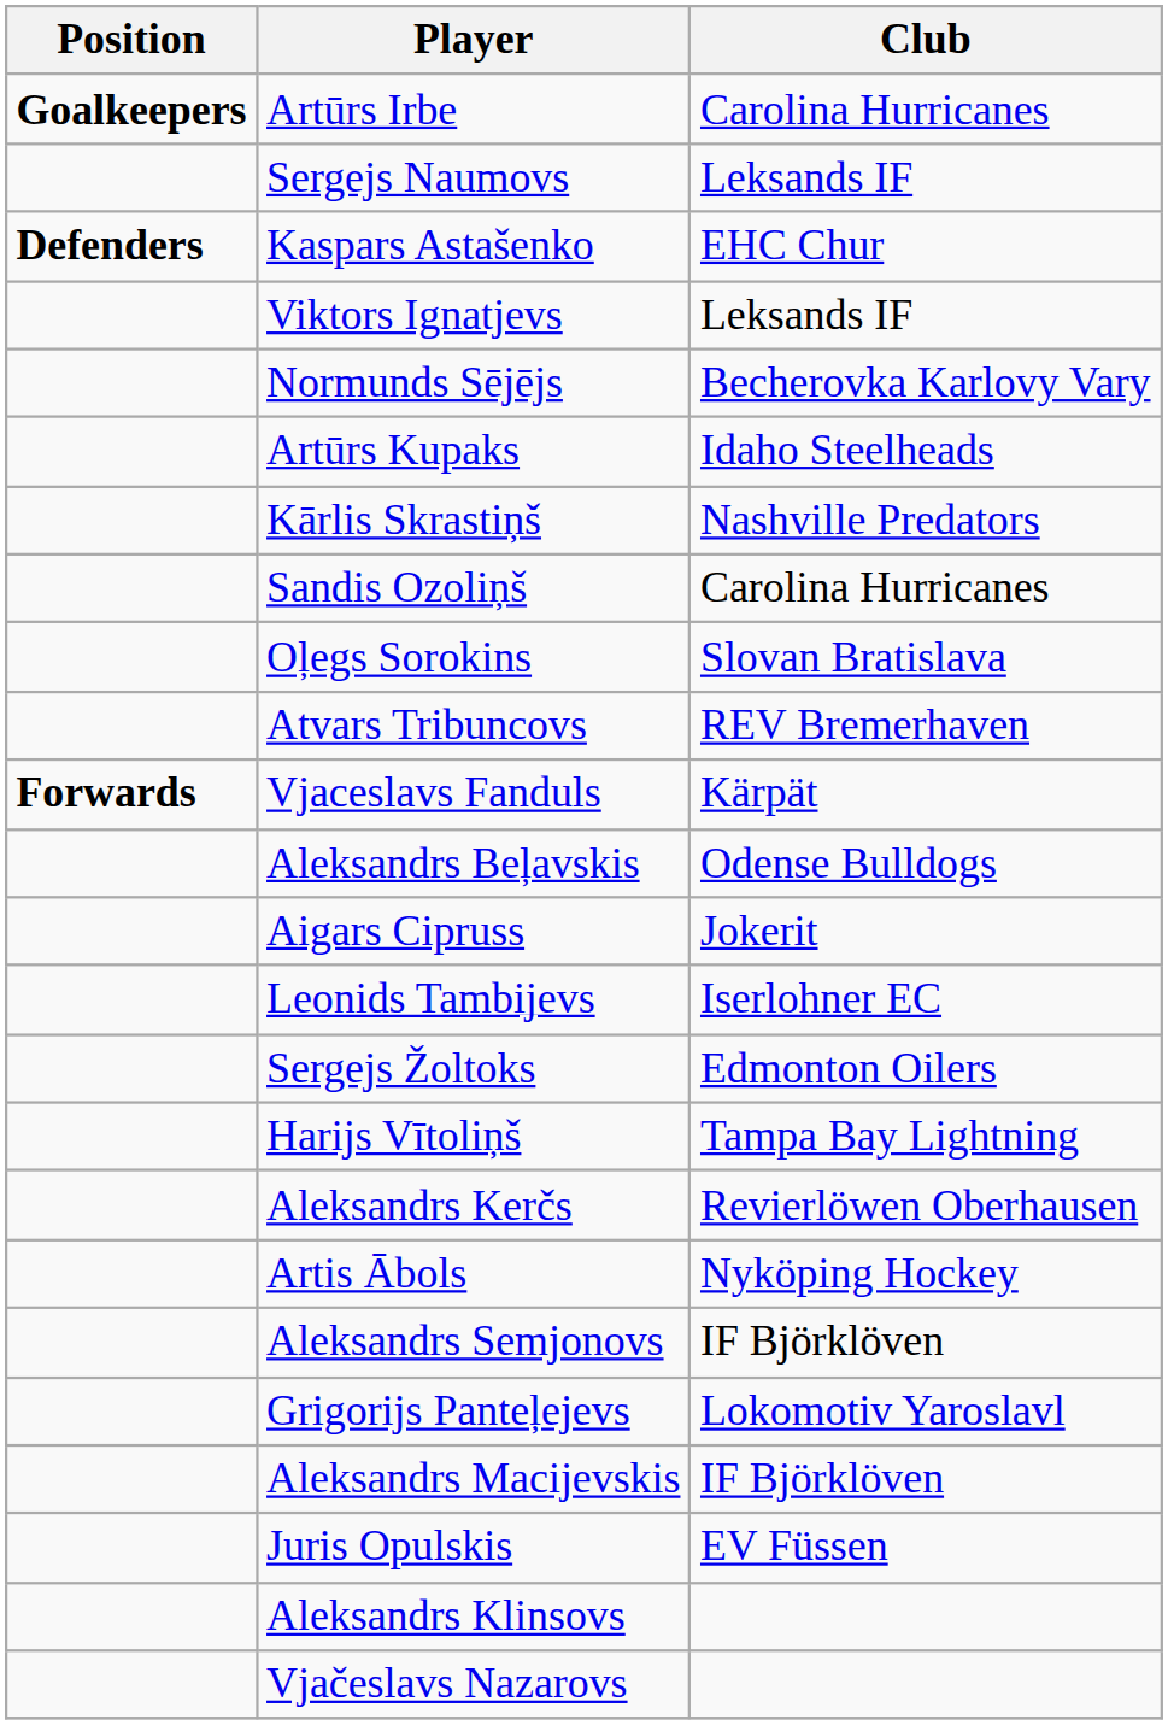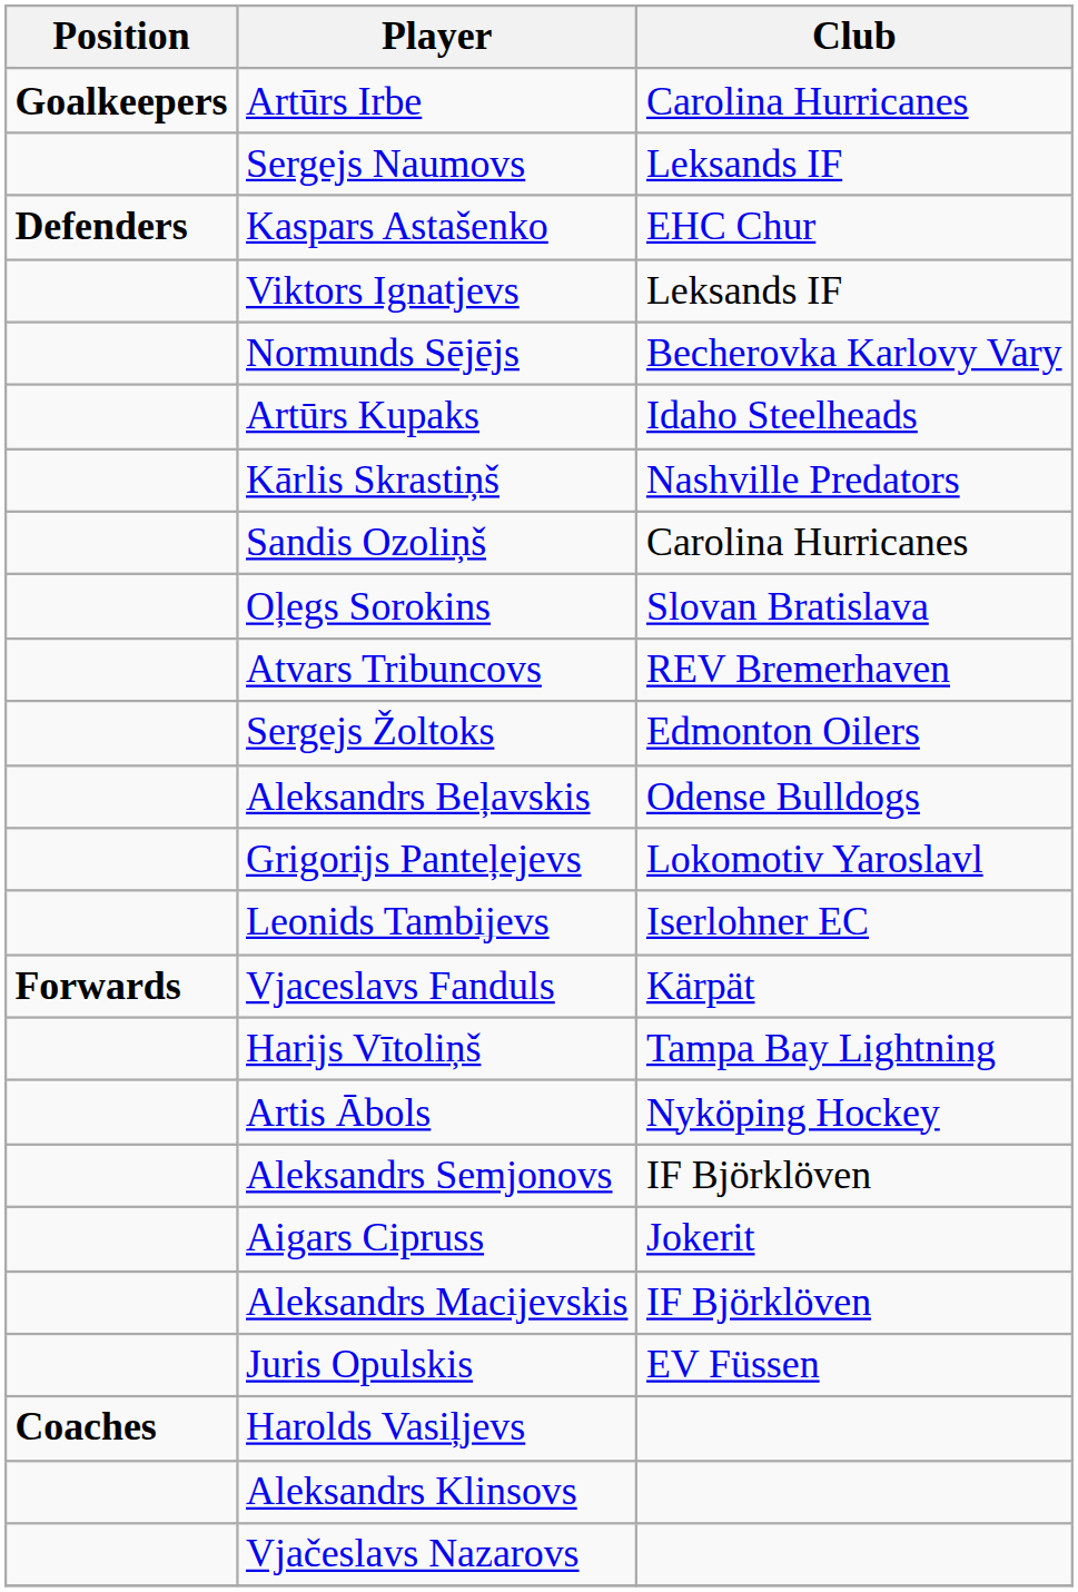 <table class=wikitable>
 <tr>
 <th>Position</th>
 <th>Player</th>
 <th>Club</th>
 </tr>
 <tr>
 <td><strong>Goalkeepers</strong></td>
 <td><a href='#'>Artūrs Irbe</a></td>
 <td><a href='#'>Carolina Hurricanes</a></td>
 </tr>
 <tr>
 <td></td>
 <td><a href='#'>Sergejs Naumovs</a></td>
 <td><a href='#'>Leksands IF</a></td>
 </tr>
 <tr>
 <td><strong>Defenders</strong></td>
 <td><a href='#'>Kaspars Astašenko</a></td>
 <td><a href='#'>EHC Chur</a></td>
 </tr>
 <tr>
 <td></td>
 <td><a href='#'>Viktors Ignatjevs</a></td>
 <td>Leksands IF</td>
 </tr>
 <tr>
 <td></td>
 <td><a href='#'>Normunds Sējējs</a></td>
 <td><a href='#'>Becherovka Karlovy Vary</a></td>
 </tr>
 <tr>
 <td></td>
 <td><a href='#'>Artūrs Kupaks</a></td>
 <td><a href='#'>Idaho Steelheads</a></td>
 </tr>
 <tr>
 <td></td>
 <td><a href='#'>Kārlis Skrastiņš</a></td>
 <td><a href='#'>Nashville Predators</a></td>
 </tr>
 <tr>
 <td></td>
 <td><a href='#'>Sandis Ozoliņš</a></td>
 <td>Carolina Hurricanes</td>
 </tr>
 <tr>
 <td></td>
 <td><a href='#'>Oļegs Sorokins</a></td>
 <td><a href='#'>Slovan Bratislava</a></td>
 </tr>
 <tr>
 <td></td>
 <td><a href='#'>Atvars Tribuncovs</a></td>
 <td><a href='#'>REV Bremerhaven</a></td>
 </tr>
 <tr>
-<td><strong>Forwards</strong></td>
-<td><a href='#'>Vjaceslavs Fanduls</a></td>
-<td><a href='#'>Kärpät</a></td>
+<td></td>
+<td><a href='#'>Sergejs Žoltoks</a></td>
+<td><a href='#'>Edmonton Oilers</a></td>
 </tr>
 <tr>
 <td></td>
 <td><a href='#'>Aleksandrs Beļavskis</a></td>
 <td><a href='#'>Odense Bulldogs</a></td>
 </tr>
 <tr>
 <td></td>
-<td><a href='#'>Aigars Cipruss</a></td>
-<td><a href='#'>Jokerit</a></td>
+<td><a href='#'>Grigorijs Panteļejevs</a></td>
+<td><a href='#'>Lokomotiv Yaroslavl</a></td>
 </tr>
 <tr>
 <td></td>
 <td><a href='#'>Leonids Tambijevs</a></td>
 <td><a href='#'>Iserlohner EC</a></td>
 </tr>
 <tr>
-<td></td>
-<td><a href='#'>Sergejs Žoltoks</a></td>
-<td><a href='#'>Edmonton Oilers</a></td>
+<td><strong>Forwards</strong></td>
+<td><a href='#'>Vjaceslavs Fanduls</a></td>
+<td><a href='#'>Kärpät</a></td>
 </tr>
 <tr>
 <td></td>
 <td><a href='#'>Harijs Vītoliņš</a></td>
 <td><a href='#'>Tampa Bay Lightning</a></td>
-</tr>
-<tr>
-<td></td>
-<td><a href='#'>Aleksandrs Kerčs</a></td>
-<td><a href='#'>Revierlöwen Oberhausen</a></td>
 </tr>
 <tr>
 <td></td>
 <td><a href='#'>Artis Ābols</a></td>
 <td><a href='#'>Nyköping Hockey</a></td>
 </tr>
 <tr>
 <td></td>
 <td><a href='#'>Aleksandrs Semjonovs</a></td>
 <td>IF Björklöven</td>
 </tr>
 <tr>
 <td></td>
-<td><a href='#'>Grigorijs Panteļejevs</a></td>
-<td><a href='#'>Lokomotiv Yaroslavl</a></td>
+<td><a href='#'>Aigars Cipruss</a></td>
+<td><a href='#'>Jokerit</a></td>
 </tr>
 <tr>
 <td></td>
 <td><a href='#'>Aleksandrs Macijevskis</a></td>
 <td><a href='#'>IF Björklöven</a></td>
 </tr>
 <tr>
 <td></td>
 <td><a href='#'>Juris Opulskis</a></td>
 <td><a href='#'>EV Füssen</a></td>
+</tr>
+<tr>
+<td><strong>Coaches</strong></td>
+<td><a href='#'>Harolds Vasiļjevs</a></td>
+<td></td>
 </tr>
 <tr>
 <td></td>
 <td><a href='#'>Aleksandrs Klinsovs</a></td>
 <td></td>
 </tr>
 <tr>
 <td></td>
 <td><a href='#'>Vjačeslavs Nazarovs</a></td>
 <td></td>
 </tr>
 <tr>
 </tr>
 </table>
